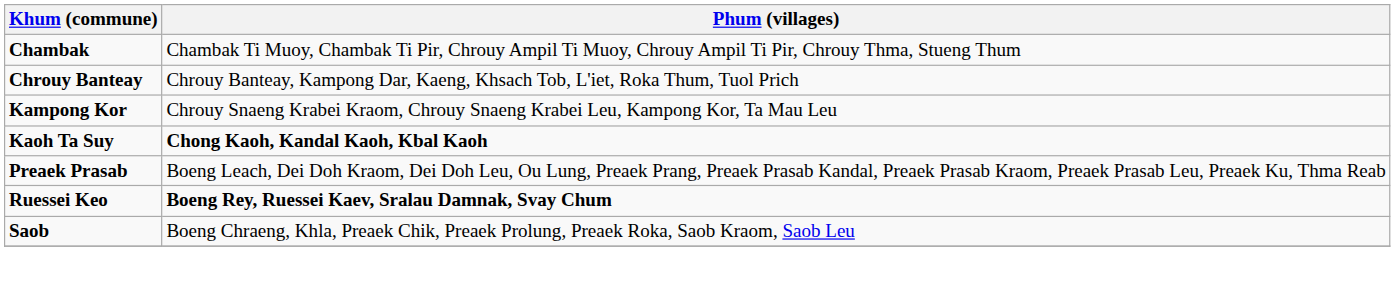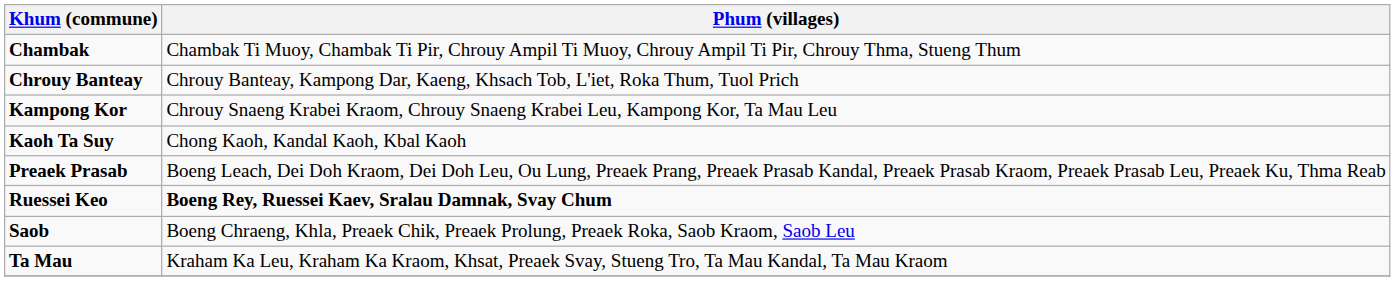 <table class="wikitable">
 <tr>
 <th><a href='#'>Khum</a> (commune)</th>
 <th><a href='#'>Phum</a> (villages)</th>
 </tr>
 <tr>
 <td><strong>Chambak</strong></td>
 <td>Chambak Ti Muoy, Chambak Ti Pir, Chrouy Ampil Ti Muoy, Chrouy Ampil Ti Pir, Chrouy Thma, Stueng Thum</td>
 </tr>
 <tr>
 <td><strong>Chrouy Banteay</strong></td>
 <td>Chrouy Banteay, Kampong Dar, Kaeng, Khsach Tob, L'iet, Roka Thum, Tuol Prich</td>
 </tr>
 <tr>
 <td><strong>Kampong Kor</strong></td>
 <td>Chrouy Snaeng Krabei Kraom, Chrouy Snaeng Krabei Leu, Kampong Kor, Ta Mau Leu</td>
 </tr>
 <tr>
 <td><strong>Kaoh Ta Suy</strong></td>
-<td><strong>Chong Kaoh, Kandal Kaoh, Kbal Kaoh</strong></td>
+<td>Chong Kaoh, Kandal Kaoh, Kbal Kaoh</td>
 </tr>
 <tr>
 <td><strong>Preaek Prasab</strong></td>
 <td>Boeng Leach, Dei Doh Kraom, Dei Doh Leu, Ou Lung, Preaek Prang, Preaek Prasab Kandal, Preaek Prasab Kraom, Preaek Prasab Leu, Preaek Ku, Thma Reab</td>
 </tr>
 <tr>
 <td><strong>Ruessei Keo</strong></td>
 <td><strong>Boeng Rey, Ruessei Kaev, Sralau Damnak, Svay Chum</strong></td>
 </tr>
 <tr>
 <td><strong>Saob</strong></td>
 <td>Boeng Chraeng, Khla, Preaek Chik, Preaek Prolung, Preaek Roka, Saob Kraom, <a href='#'>Saob Leu</a></td>
 </tr>
 <tr>
+<td><strong>Ta Mau</strong></td>
+<td>Kraham Ka Leu, Kraham Ka Kraom, Khsat, Preaek Svay, Stueng Tro, Ta Mau Kandal, Ta Mau Kraom</td>
+</tr>
+<tr>
 </tr>
 </table>
